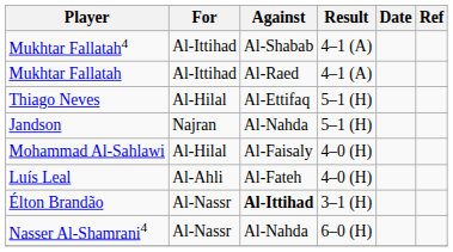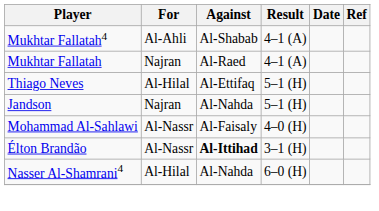 <table class="wikitable">
 <tr>
 <th>Player</th>
 <th>For</th>
 <th>Against</th>
 <th style="text-align:center">Result</th>
 <th>Date</th>
 <th>Ref</th>
 </tr>
 <tr>
 <td> <a href='#'>Mukhtar Fallatah</a><sup>4</sup></td>
-<td>Al-Ittihad</td>
+<td>Al-Ahli</td>
 <td>Al-Shabab</td>
 <td>4–1 (A)</td>
 <td></td>
 <td></td>
 </tr>
 <tr>
 <td> <a href='#'>Mukhtar Fallatah</a></td>
-<td>Al-Ittihad</td>
+<td>Najran</td>
 <td>Al-Raed</td>
 <td>4–1 (A)</td>
 <td></td>
 <td></td>
 </tr>
 <tr>
 <td> <a href='#'>Thiago Neves</a></td>
 <td>Al-Hilal</td>
 <td>Al-Ettifaq</td>
 <td>5–1 (H)</td>
 <td></td>
 <td></td>
 </tr>
 <tr>
 <td> <a href='#'>Jandson</a></td>
 <td>Najran</td>
 <td>Al-Nahda</td>
 <td>5–1 (H)</td>
 <td></td>
 <td></td>
 </tr>
 <tr>
 <td> <a href='#'>Mohammad Al-Sahlawi</a></td>
-<td>Al-Hilal</td>
+<td>Al-Nassr</td>
 <td>Al-Faisaly</td>
-<td>4–0 (H)</td>
-<td></td>
-<td></td>
-</tr>
-<tr>
-<td> <a href='#'>Luís Leal</a></td>
-<td>Al-Ahli</td>
-<td>Al-Fateh</td>
 <td>4–0 (H)</td>
 <td></td>
 <td></td>
 </tr>
 <tr>
 <td> <a href='#'>Élton Brandão</a></td>
 <td>Al-Nassr</td>
 <td><strong>Al-Ittihad</strong></td>
 <td>3–1 (H)</td>
 <td></td>
 <td></td>
 </tr>
 <tr>
 <td> <a href='#'>Nasser Al-Shamrani</a><sup>4</sup></td>
-<td>Al-Nassr</td>
+<td>Al-Hilal</td>
 <td>Al-Nahda</td>
 <td>6–0 (H)</td>
 <td></td>
 <td></td>
 </tr>
 <tr>
 </tr>
 </table>
